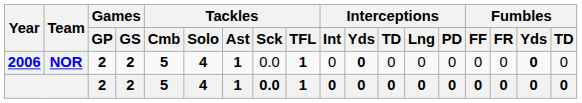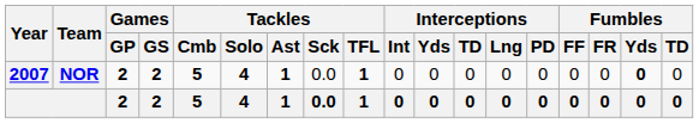 <table class="wikitable" style="text-align:center">
 <tr>
 <th rowspan="2">Year</th>
 <th rowspan="2">Team</th>
 <th colspan="2">Games</th>
 <th colspan="5">Tackles</th>
 <th colspan="5">Interceptions</th>
 <th colspan="4">Fumbles</th>
 </tr>
 <tr>
 <th>GP</th>
 <th>GS</th>
 <th>Cmb</th>
 <th>Solo</th>
 <th>Ast</th>
 <th>Sck</th>
 <th>TFL</th>
 <th>Int</th>
 <th>Yds</th>
 <th>TD</th>
 <th>Lng</th>
 <th>PD</th>
 <th>FF</th>
 <th>FR</th>
 <th>Yds</th>
 <th>TD</th>
 </tr>
 <tr>
-<th><a href='#'>2006</a></th>
+<th><a href='#'>2007</a></th>
 <th><a href='#'>NOR</a></th>
 <td><strong>2</strong></td>
 <td><strong>2</strong></td>
 <td><strong>5</strong></td>
 <td><strong>4</strong></td>
 <td><strong>1</strong></td>
 <td>0.0</td>
 <td><strong>1</strong></td>
 <td>0</td>
-<td><strong>0</strong></td>
+<td>0</td>
 <td>0</td>
 <td>0</td>
 <td>0</td>
 <td>0</td>
 <td>0</td>
 <td><strong>0</strong></td>
 <td>0</td>
 </tr>
 <tr>
 <th colspan="2"></th>
 <th>2</th>
 <th>2</th>
 <th>5</th>
 <th>4</th>
 <th>1</th>
 <th>0.0</th>
 <th>1</th>
 <th>0</th>
 <th>0</th>
 <th>0</th>
 <th>0</th>
 <th>0</th>
 <th>0</th>
 <th>0</th>
 <th>0</th>
 <th>0</th>
 </tr>
 </table>
